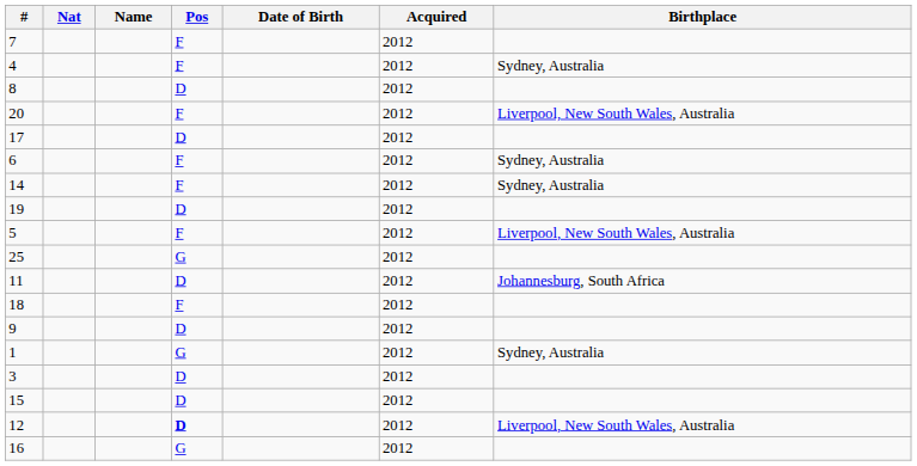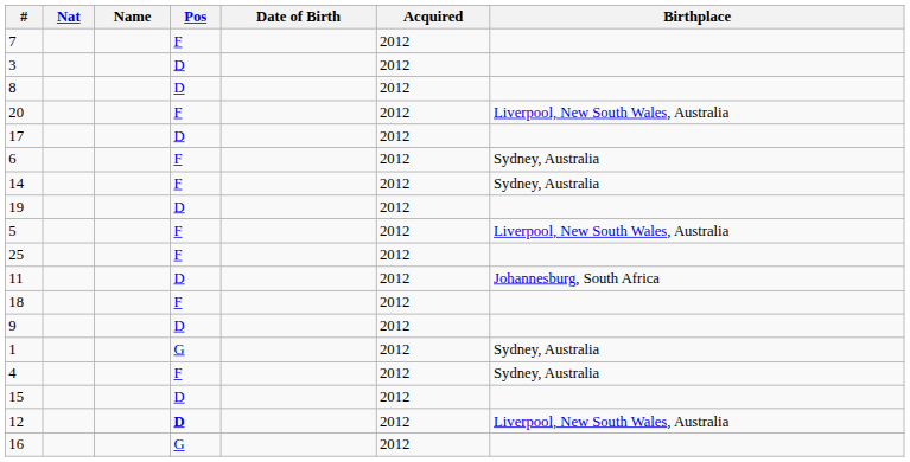 <table class="wikitable sortable" style=width:60em style="text-align:center">
 <tr>
 <th>#</th>
 <th><a href='#'>Nat</a></th>
 <th>Name</th>
 <th><a href='#'>Pos</a></th>
 <th>Date of Birth</th>
 <th>Acquired</th>
 <th>Birthplace</th>
 </tr>
 <tr>
 <td>7</td>
 <td></td>
 <td align="left"></td>
 <td><a href='#'>F</a></td>
 <td align="left"></td>
 <td>2012</td>
 <td></td>
 </tr>
 <tr>
-<td>4</td>
+<td>3</td>
 <td></td>
 <td align="left"></td>
-<td><a href='#'>F</a></td>
+<td><a href='#'>D</a></td>
 <td align="left"></td>
 <td>2012</td>
-<td align="left">Sydney, Australia</td>
+<td></td>
 </tr>
 <tr>
 <td>8</td>
 <td></td>
 <td align="left"></td>
 <td><a href='#'>D</a></td>
 <td align="left"></td>
 <td>2012</td>
 <td></td>
 </tr>
 <tr>
 <td>20</td>
 <td></td>
 <td align="left"></td>
 <td><a href='#'>F</a></td>
 <td align="left"></td>
 <td>2012</td>
 <td align="left"><a href='#'>Liverpool, New South Wales</a>, Australia</td>
 </tr>
 <tr>
 <td>17</td>
 <td></td>
 <td align="left"></td>
 <td><a href='#'>D</a></td>
 <td align="left"></td>
 <td>2012</td>
 <td></td>
 </tr>
 <tr>
 <td>6</td>
 <td></td>
 <td align="left"></td>
 <td><a href='#'>F</a></td>
 <td align="left"></td>
 <td>2012</td>
 <td align="left">Sydney, Australia</td>
 </tr>
 <tr>
 <td>14</td>
 <td></td>
 <td align="left"></td>
 <td><a href='#'>F</a></td>
 <td align="left"></td>
 <td>2012</td>
 <td align="left">Sydney, Australia</td>
 </tr>
 <tr>
 <td>19</td>
 <td></td>
 <td align="left"></td>
 <td><a href='#'>D</a></td>
 <td align="left"></td>
 <td>2012</td>
 <td></td>
 </tr>
 <tr>
 <td>5</td>
 <td></td>
 <td align="left"></td>
 <td><a href='#'>F</a></td>
 <td align="left"></td>
 <td>2012</td>
 <td align="left"><a href='#'>Liverpool, New South Wales</a>, Australia</td>
 </tr>
 <tr>
 <td>25</td>
 <td></td>
 <td align="left"></td>
-<td><a href='#'>G</a></td>
+<td><a href='#'>F</a></td>
 <td align="left"></td>
 <td>2012</td>
 <td></td>
 </tr>
 <tr>
 <td>11</td>
 <td></td>
 <td align="left"></td>
 <td><a href='#'>D</a></td>
 <td align="left"></td>
 <td>2012</td>
 <td align="left"><a href='#'>Johannesburg</a>, South Africa</td>
 </tr>
 <tr>
 <td>18</td>
 <td></td>
 <td align="left"></td>
 <td><a href='#'>F</a></td>
 <td align="left"></td>
 <td>2012</td>
 <td></td>
 </tr>
 <tr>
 <td>9</td>
 <td></td>
 <td align="left"></td>
 <td><a href='#'>D</a></td>
 <td align="left"></td>
 <td>2012</td>
 <td></td>
 </tr>
 <tr>
 <td>1</td>
 <td></td>
 <td align="left"></td>
 <td><a href='#'>G</a></td>
 <td align="left"></td>
 <td>2012</td>
 <td align="left">Sydney, Australia</td>
 </tr>
 <tr>
-<td>3</td>
+<td>4</td>
 <td></td>
 <td align="left"></td>
-<td><a href='#'>D</a></td>
+<td><a href='#'>F</a></td>
 <td align="left"></td>
 <td>2012</td>
-<td></td>
+<td align="left">Sydney, Australia</td>
 </tr>
 <tr>
 <td>15</td>
 <td></td>
 <td align="left"></td>
 <td><a href='#'>D</a></td>
 <td align="left"></td>
 <td>2012</td>
 <td></td>
 </tr>
 <tr>
 <td>12</td>
 <td></td>
 <td align="left"></td>
 <td><strong><a href='#'>D</a></strong></td>
 <td align="left"></td>
 <td>2012</td>
 <td align="left"><a href='#'>Liverpool, New South Wales</a>, Australia</td>
 </tr>
 <tr>
 <td>16</td>
 <td></td>
 <td align="left"></td>
 <td><a href='#'>G</a></td>
 <td align="left"></td>
 <td>2012</td>
 <td></td>
 </tr>
 </table>
